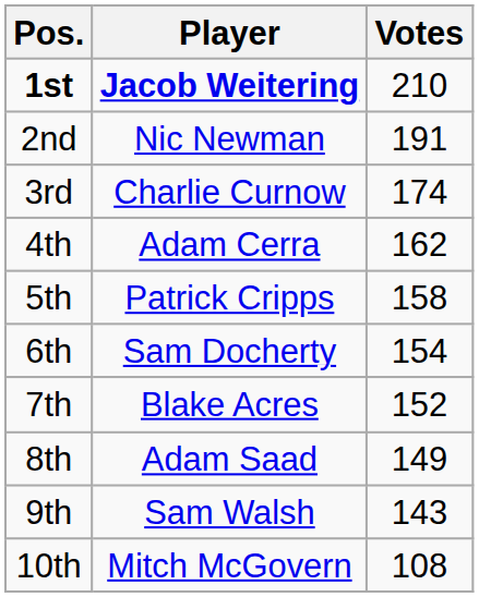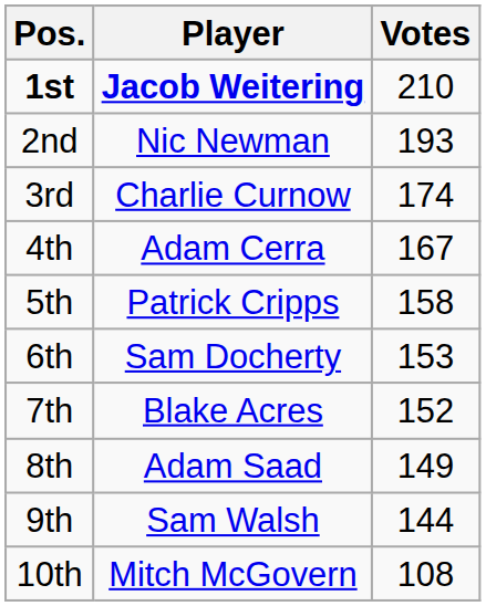 <table class="wikitable" style="text-align:center; font-size:95%;">
 <tr>
 <th>Pos.<br></th>
 <th>Player<br></th>
 <th>Votes</th>
 </tr>
 <tr>
 <td><strong>1st</strong></td>
 <td><strong><a href='#'>Jacob Weitering</a></strong></td>
 <td>210</td>
 </tr>
 <tr>
 <td>2nd</td>
 <td><a href='#'>Nic Newman</a></td>
-<td>191</td>
+<td>193</td>
 </tr>
 <tr>
 <td>3rd</td>
 <td><a href='#'>Charlie Curnow</a></td>
 <td>174</td>
 </tr>
 <tr>
 <td>4th</td>
 <td><a href='#'>Adam Cerra</a></td>
-<td>162</td>
+<td>167</td>
 </tr>
 <tr>
 <td>5th</td>
 <td><a href='#'>Patrick Cripps</a></td>
 <td>158</td>
 </tr>
 <tr>
 <td>6th</td>
 <td><a href='#'>Sam Docherty</a></td>
-<td>154</td>
+<td>153</td>
 </tr>
 <tr>
 <td>7th</td>
 <td><a href='#'>Blake Acres</a></td>
 <td>152</td>
 </tr>
 <tr>
 <td>8th</td>
 <td><a href='#'>Adam Saad</a></td>
 <td>149</td>
 </tr>
 <tr>
 <td>9th</td>
 <td><a href='#'>Sam Walsh</a></td>
-<td>143</td>
+<td>144</td>
 </tr>
 <tr>
 <td>10th</td>
 <td><a href='#'>Mitch McGovern</a></td>
 <td>108</td>
 </tr>
 </table>
